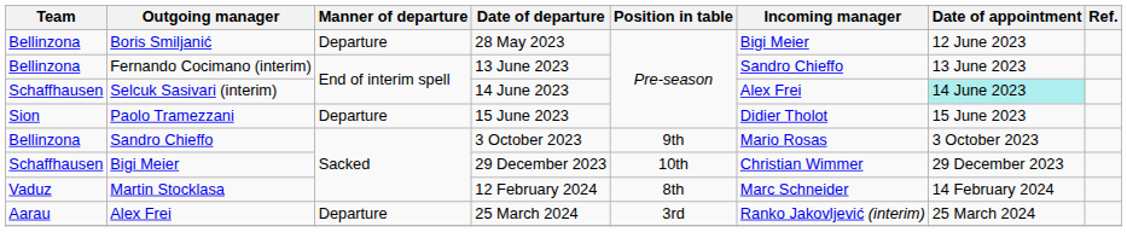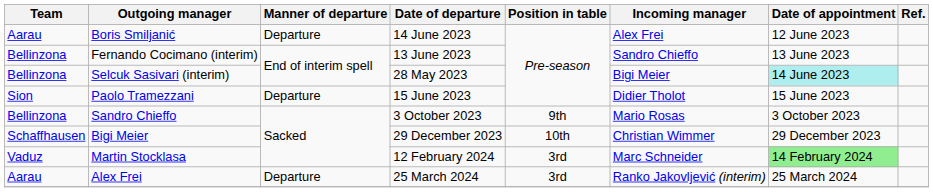 <table class="wikitable">
 <tr>
 <th>Team</th>
 <th>Outgoing manager</th>
 <th>Manner of departure</th>
 <th>Date of departure</th>
 <th>Position in table</th>
 <th>Incoming manager</th>
 <th>Date of appointment</th>
 <th>Ref.</th>
 </tr>
 <tr>
-<td><a href='#'>Bellinzona</a></td>
+<td><a href='#'>Aarau</a></td>
 <td> <a href='#'>Boris Smiljanić</a></td>
 <td>Departure</td>
-<td>28 May 2023</td>
+<td>14 June 2023</td>
 <td align=center rowspan=4><em>Pre-season</em></td>
-<td> <a href='#'>Bigi Meier</a></td>
+<td> <a href='#'>Alex Frei</a></td>
 <td>12 June 2023</td>
 <td></td>
 </tr>
 <tr>
 <td><a href='#'>Bellinzona</a></td>
 <td> Fernando Cocimano (interim)</td>
 <td rowspan="2">End of interim spell</td>
 <td>13 June 2023</td>
 <td> <a href='#'>Sandro Chieffo</a></td>
 <td>13 June 2023</td>
 <td></td>
 </tr>
 <tr>
-<td><a href='#'>Schaffhausen</a></td>
+<td><a href='#'>Bellinzona</a></td>
 <td> <a href='#'>Selcuk Sasivari</a> (interim)</td>
-<td>14 June 2023</td>
-<td> <a href='#'>Alex Frei</a></td>
+<td>28 May 2023</td>
+<td> <a href='#'>Bigi Meier</a></td>
 <td style="background: paleturquoise;">14 June 2023</td>
 <td></td>
 </tr>
 <tr>
 <td><a href='#'>Sion</a></td>
 <td> <a href='#'>Paolo Tramezzani</a></td>
 <td>Departure</td>
 <td>15 June 2023</td>
 <td> <a href='#'>Didier Tholot</a></td>
 <td>15 June 2023</td>
 <td></td>
 </tr>
 <tr>
 <td><a href='#'>Bellinzona</a></td>
 <td> <a href='#'>Sandro Chieffo</a></td>
 <td rowspan="3">Sacked</td>
 <td>3 October 2023</td>
 <td align=center>9th</td>
 <td> <a href='#'>Mario Rosas</a></td>
 <td>3 October 2023</td>
 <td></td>
 </tr>
 <tr>
 <td><a href='#'>Schaffhausen</a></td>
 <td> <a href='#'>Bigi Meier</a></td>
 <td>29 December 2023</td>
 <td align=center>10th</td>
 <td> <a href='#'>Christian Wimmer</a></td>
 <td>29 December 2023</td>
 <td></td>
 </tr>
 <tr>
 <td><a href='#'>Vaduz</a></td>
 <td> <a href='#'>Martin Stocklasa</a></td>
 <td>12 February 2024</td>
-<td align=center>8th</td>
+<td align=center>3rd</td>
 <td> <a href='#'>Marc Schneider</a></td>
-<td>14 February 2024</td>
+<td style="background: lightgreen;">14 February 2024</td>
 <td></td>
 </tr>
 <tr>
 <td><a href='#'>Aarau</a></td>
 <td> <a href='#'>Alex Frei</a></td>
 <td>Departure</td>
 <td>25 March 2024</td>
 <td align=center>3rd</td>
 <td> <a href='#'>Ranko Jakovljević</a> <em>(interim)</em></td>
 <td>25 March 2024</td>
 <td></td>
 </tr>
 <tr>
 </tr>
 </table>
